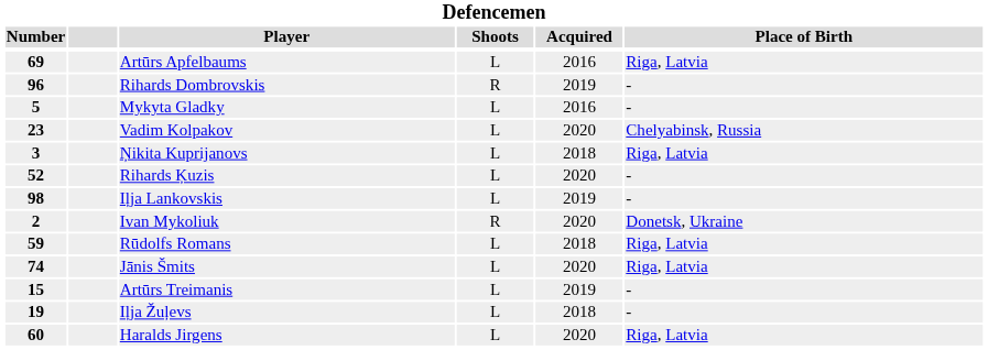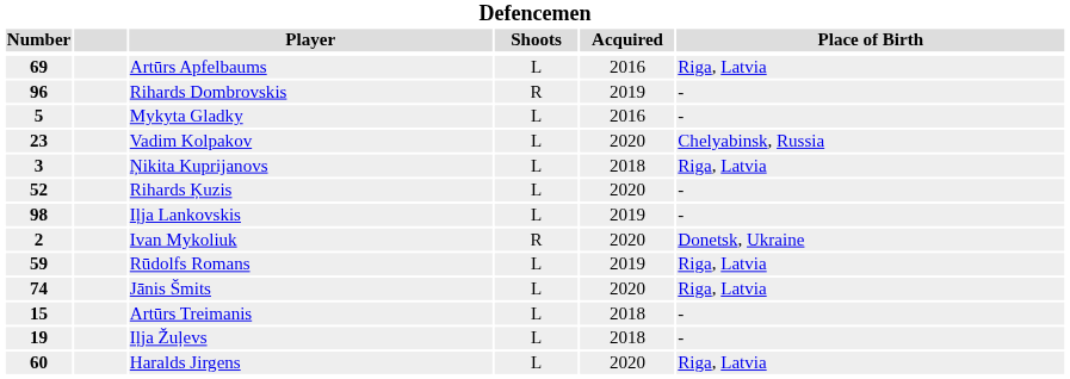 <table width=75%>
 <tr>
 <th colspan=7><big>Defencemen</big></th>
 </tr>
 <tr bgcolor="#dddddd">
 <th width=5%>Number</th>
 <th width=5%></th>
 <th !width=15%>Player</th>
 <th width=8%>Shoots</th>
 <th width=9%>Acquired</th>
 <th width=37%>Place of Birth</th>
 </tr>
 <tr>
 </tr>
 <tr bgcolor="#eeeeee">
 <td align=center><strong>69</strong></td>
 <td align=center></td>
 <td><a href='#'>Artūrs Apfelbaums</a></td>
 <td align=center>L</td>
 <td align=center>2016</td>
 <td><a href='#'>Riga</a>, <a href='#'>Latvia</a></td>
 </tr>
 <tr bgcolor="#eeeeee">
 <td align=center><strong>96</strong></td>
 <td align=center></td>
 <td><a href='#'>Rihards Dombrovskis</a></td>
 <td align=center>R</td>
 <td align=center>2019</td>
 <td>-</td>
 </tr>
 <tr bgcolor="#eeeeee">
 <td align=center><strong>5</strong></td>
 <td align=center></td>
 <td><a href='#'>Mykyta Gladky</a></td>
 <td align=center>L</td>
 <td align=center>2016</td>
 <td>-</td>
 </tr>
 <tr bgcolor="#eeeeee">
 <td align=center><strong>23</strong></td>
 <td align=center></td>
 <td><a href='#'>Vadim Kolpakov</a></td>
 <td align=center>L</td>
 <td align=center>2020</td>
 <td><a href='#'>Chelyabinsk</a>, <a href='#'>Russia</a></td>
 </tr>
 <tr bgcolor="#eeeeee">
 <td align=center><strong>3</strong></td>
 <td align=center></td>
 <td><a href='#'>Ņikita Kuprijanovs</a></td>
 <td align=center>L</td>
 <td align=center>2018</td>
 <td><a href='#'>Riga</a>, <a href='#'>Latvia</a></td>
 </tr>
 <tr bgcolor="#eeeeee">
 <td align=center><strong>52</strong></td>
 <td align=center></td>
 <td><a href='#'>Rihards Ķuzis</a></td>
 <td align=center>L</td>
 <td align=center>2020</td>
 <td>-</td>
 </tr>
 <tr bgcolor="#eeeeee">
 <td align=center><strong>98</strong></td>
 <td align=center></td>
 <td><a href='#'>Iļja Lankovskis</a></td>
 <td align=center>L</td>
 <td align=center>2019</td>
 <td>-</td>
 </tr>
 <tr bgcolor="#eeeeee">
 <td align=center><strong>2</strong></td>
 <td align=center></td>
 <td><a href='#'>Ivan Mykoliuk</a></td>
 <td align=center>R</td>
 <td align=center>2020</td>
 <td><a href='#'>Donetsk</a>, <a href='#'>Ukraine</a></td>
 </tr>
 <tr bgcolor="#eeeeee">
 <td align=center><strong>59</strong></td>
 <td align=center></td>
 <td><a href='#'>Rūdolfs Romans</a></td>
 <td align=center>L</td>
-<td align=center>2018</td>
+<td align=center>2019</td>
 <td><a href='#'>Riga</a>, <a href='#'>Latvia</a></td>
 </tr>
 <tr bgcolor="#eeeeee">
 <td align=center><strong>74</strong></td>
 <td align=center></td>
 <td><a href='#'>Jānis Šmits</a></td>
 <td align=center>L</td>
 <td align=center>2020</td>
 <td><a href='#'>Riga</a>, <a href='#'>Latvia</a></td>
 </tr>
 <tr bgcolor="#eeeeee">
 <td align=center><strong>15</strong></td>
 <td align=center></td>
 <td><a href='#'>Artūrs Treimanis</a></td>
 <td align=center>L</td>
-<td align=center>2019</td>
+<td align=center>2018</td>
 <td>-</td>
 </tr>
 <tr bgcolor="#eeeeee">
 <td align=center><strong>19</strong></td>
 <td align=center></td>
 <td><a href='#'>Iļja Žuļevs</a></td>
 <td align=center>L</td>
 <td align=center>2018</td>
 <td>-</td>
 </tr>
 <tr bgcolor="#eeeeee">
 <td align=center><strong>60</strong></td>
 <td align=center></td>
 <td><a href='#'>Haralds Jirgens</a></td>
 <td align=center>L</td>
 <td align=center>2020</td>
 <td><a href='#'>Riga</a>, <a href='#'>Latvia</a></td>
 </tr>
 </table>
